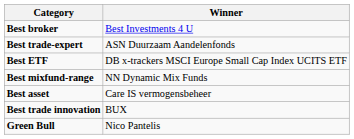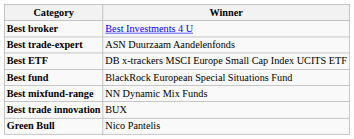 <table class="wikitable">
 <tr>
 <th>Category</th>
 <th>Winner</th>
 </tr>
 <tr>
 <td><strong>Best broker</strong></td>
 <td><a href='#'>Best Investments 4 U</a></td>
 </tr>
 <tr>
 <td><strong>Best trade-expert</strong></td>
 <td>ASN Duurzaam Aandelenfonds</td>
 </tr>
 <tr>
 <td><strong>Best ETF</strong></td>
 <td>DB x-trackers MSCI Europe Small Cap Index UCITS ETF</td>
 </tr>
 <tr>
+<td><strong>Best fund</strong></td>
+<td>BlackRock European Special Situations Fund</td>
+</tr>
+<tr>
 <td><strong>Best mixfund-range</strong></td>
 <td>NN Dynamic Mix Funds</td>
-</tr>
-<tr>
-<td><strong>Best asset</strong></td>
-<td>Care IS vermogensbeheer</td>
 </tr>
 <tr>
 <td><strong>Best trade innovation </strong></td>
 <td>BUX</td>
 </tr>
 <tr>
 <td><strong>Green Bull</strong></td>
 <td>Nico Pantelis</td>
 </tr>
 </table>
